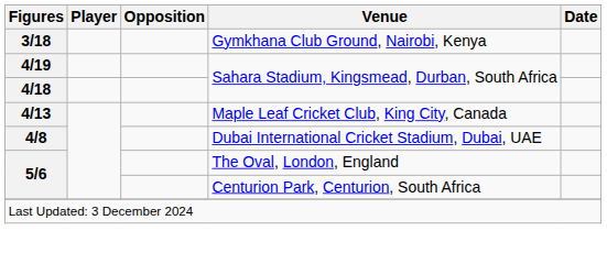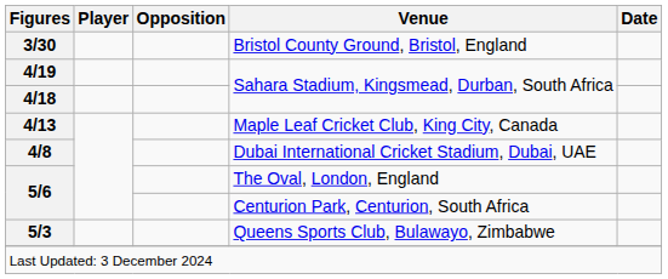 <table class="wikitable plainrowheaders sortable">
 <tr>
 <th scope=col>Figures</th>
 <th scope=col>Player</th>
 <th scope=col>Opposition</th>
 <th scope=col>Venue</th>
 <th scope=col>Date</th>
 </tr>
 <tr>
-<th>3/18</th>
+<th>3/30</th>
 <td></td>
 <td></td>
-<td><a href='#'>Gymkhana Club Ground</a>, <a href='#'>Nairobi</a>, Kenya</td>
+<td><a href='#'>Bristol County Ground</a>, <a href='#'>Bristol</a>, England</td>
 <td></td>
 </tr>
 <tr>
 <th>4/19</th>
 <td></td>
 <td></td>
 <td rowspan=2><a href='#'>Sahara Stadium, Kingsmead</a>, <a href='#'>Durban</a>, South Africa</td>
 <td> </td>
 </tr>
 <tr>
 <th>4/18</th>
 <td></td>
 <td></td>
 <td> </td>
 </tr>
 <tr>
 <th>4/13</th>
 <td rowspan=4></td>
 <td></td>
 <td><a href='#'>Maple Leaf Cricket Club</a>, <a href='#'>King City</a>, Canada</td>
 <td></td>
 </tr>
 <tr>
 <th>4/8</th>
 <td></td>
 <td><a href='#'>Dubai International Cricket Stadium</a>, <a href='#'>Dubai</a>, UAE</td>
 <td></td>
 </tr>
 <tr>
 <th rowspan=2>5/6</th>
 <td></td>
 <td><a href='#'>The Oval</a>, <a href='#'>London</a>, England</td>
 <td> </td>
 </tr>
 <tr>
 <td></td>
 <td><a href='#'>Centurion Park</a>, <a href='#'>Centurion</a>, South Africa</td>
 <td></td>
 </tr>
 <tr>
+<th>5/3</th>
+<td></td>
+<td></td>
+<td><a href='#'>Queens Sports Club</a>, <a href='#'>Bulawayo</a>, Zimbabwe</td>
+<td></td>
+</tr>
+<tr>
 </tr>
 <tr class=sortbottom>
 <td colspan=5><small>Last Updated: 3 December 2024</small></td>
 </tr>
 </table>
